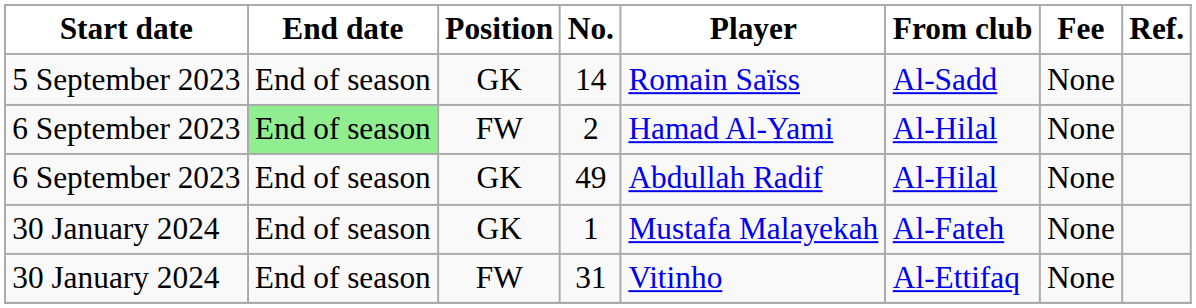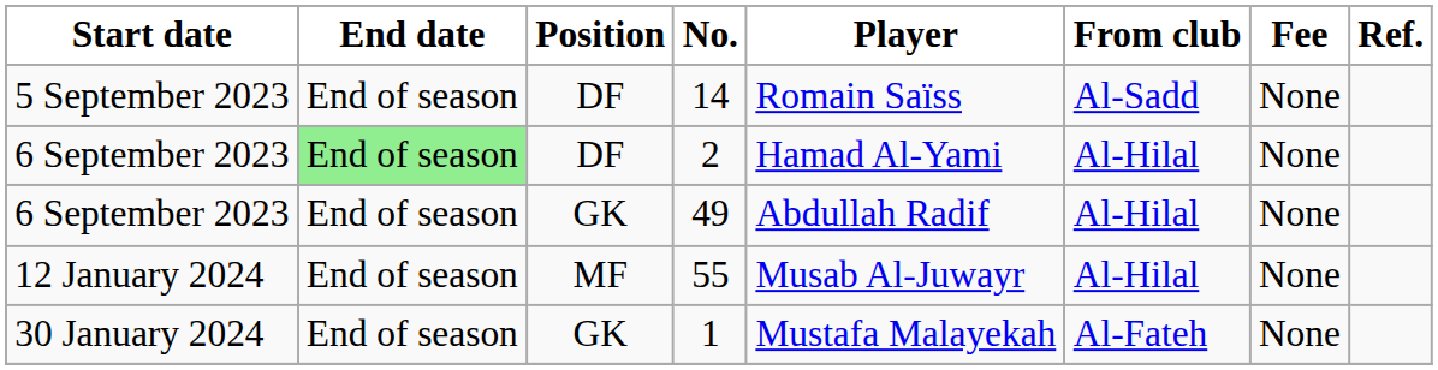 <table class="wikitable sortable">
 <tr>
 <th style="background:white; color:black;"><strong>Start date</strong></th>
 <th style="background:white; color:black;"><strong>End date</strong></th>
 <th style="background:white; color:black;"><strong>Position</strong></th>
 <th style="background:white; color:black;"><strong>No.</strong></th>
 <th style="background:white; color:black;"><strong>Player</strong></th>
 <th style="background:white; color:black;"><strong>From club</strong></th>
 <th style="background:white; color:black;"><strong>Fee</strong></th>
 <th style="background:white; color:black;"><strong>Ref.</strong></th>
 </tr>
 <tr>
 <td>5 September 2023</td>
 <td>End of season</td>
-<td style="text-align:center;">GK</td>
+<td style="text-align:center;">DF</td>
 <td style="text-align:center;">14</td>
 <td style="text-align:left;"> <a href='#'>Romain Saïss</a></td>
 <td style="text-align:left;"> <a href='#'>Al-Sadd</a></td>
 <td>None</td>
 <td></td>
 </tr>
 <tr>
 <td>6 September 2023</td>
 <td style="background: lightgreen;">End of season</td>
-<td style="text-align:center;">FW</td>
+<td style="text-align:center;">DF</td>
 <td style="text-align:center;">2</td>
 <td style="text-align:left;"> <a href='#'>Hamad Al-Yami</a></td>
 <td style="text-align:left;"> <a href='#'>Al-Hilal</a></td>
 <td>None</td>
 <td></td>
 </tr>
 <tr>
 <td>6 September 2023</td>
 <td>End of season</td>
 <td style="text-align:center;">GK</td>
 <td style="text-align:center;">49</td>
 <td style="text-align:left;"> <a href='#'>Abdullah Radif</a></td>
 <td style="text-align:left;"> <a href='#'>Al-Hilal</a></td>
 <td>None</td>
 <td></td>
 </tr>
 <tr>
+<td>12 January 2024</td>
+<td>End of season</td>
+<td style="text-align:center;">MF</td>
+<td style="text-align:center;">55</td>
+<td style="text-align:left;"> <a href='#'>Musab Al-Juwayr</a></td>
+<td style="text-align:left;"> <a href='#'>Al-Hilal</a></td>
+<td>None</td>
+<td></td>
+</tr>
+<tr>
 <td>30 January 2024</td>
 <td>End of season</td>
 <td style="text-align:center;">GK</td>
 <td style="text-align:center;">1</td>
 <td style="text-align:left;"> <a href='#'>Mustafa Malayekah</a></td>
 <td style="text-align:left;"> <a href='#'>Al-Fateh</a></td>
 <td>None</td>
 <td></td>
 </tr>
 <tr>
-<td>30 January 2024</td>
-<td>End of season</td>
-<td style="text-align:center;">FW</td>
-<td style="text-align:center;">31</td>
-<td style="text-align:left;"> <a href='#'>Vitinho</a></td>
-<td style="text-align:left;"> <a href='#'>Al-Ettifaq</a></td>
-<td>None</td>
-<td></td>
-</tr>
-<tr>
 </tr>
 </table>
